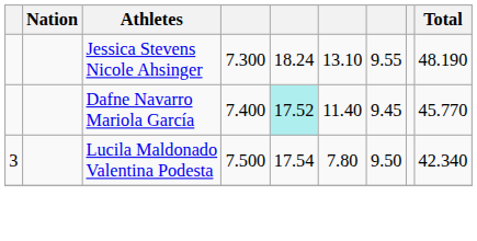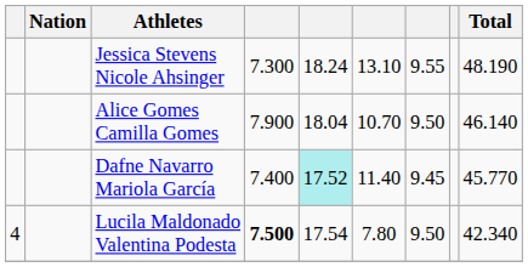 <table class="wikitable sortable" style="text-align:center; font-size:95%">
 <tr>
 <th></th>
 <th>Nation</th>
 <th>Athletes</th>
 <th></th>
 <th></th>
 <th></th>
 <th></th>
 <th></th>
 <th>Total</th>
 </tr>
 <tr>
 <td></td>
 <td align=left></td>
 <td align=left><a href='#'>Jessica Stevens</a><br><a href='#'>Nicole Ahsinger</a></td>
 <td>7.300</td>
 <td>18.24</td>
 <td>13.10</td>
 <td>9.55</td>
 <td></td>
 <td>48.190</td>
 </tr>
 <tr>
 <td></td>
 <td align=left></td>
+<td align=left><a href='#'>Alice Gomes</a><br><a href='#'>Camilla Gomes</a></td>
+<td>7.900</td>
+<td>18.04</td>
+<td>10.70</td>
+<td>9.50</td>
+<td></td>
+<td>46.140</td>
+</tr>
+<tr>
+<td></td>
+<td align=left></td>
 <td align=left><a href='#'>Dafne Navarro</a><br><a href='#'>Mariola García</a></td>
 <td>7.400</td>
 <td style="background: paleturquoise;">17.52</td>
 <td>11.40</td>
 <td>9.45</td>
 <td></td>
 <td>45.770</td>
 </tr>
 <tr>
-<td>3</td>
+<td>4</td>
 <td align=left></td>
 <td align=left><a href='#'>Lucila Maldonado</a><br><a href='#'>Valentina Podesta</a></td>
-<td>7.500</td>
+<td><strong>7.500</strong></td>
 <td>17.54</td>
 <td>7.80</td>
 <td>9.50</td>
 <td></td>
 <td>42.340</td>
 </tr>
 <tr>
 </tr>
 </table>
